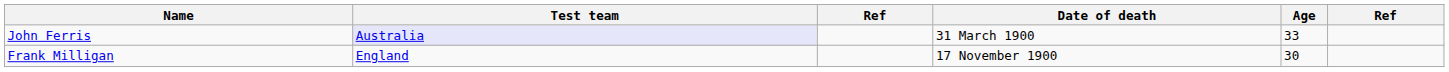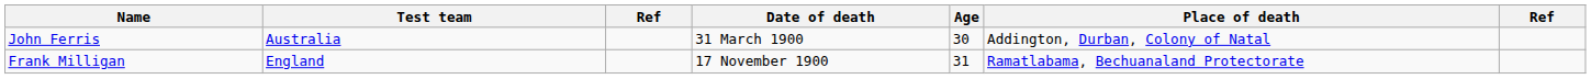 <table class="wikitable sortable">
 <tr>
 <th width=15%>Name</th>
 <th width=20%>Test team</th>
 <th width=5%>Ref</th>
 <th width=15%>Date of death</th>
 <th width=2%>Age</th>
+<th width=30%>Place of death</th>
 <th width=5%>Ref</th>
 </tr>
 <tr>
 <td><a href='#'>John Ferris</a></td>
-<td style="background: lavender;"><a href='#'>Australia</a></td>
+<td><a href='#'>Australia</a></td>
 <td></td>
 <td>31 March 1900</td>
-<td>33</td>
+<td>30</td>
+<td>Addington, <a href='#'>Durban</a>, <a href='#'>Colony of Natal</a></td>
 <td></td>
 </tr>
 <tr>
 <td><a href='#'>Frank Milligan</a></td>
 <td><a href='#'>England</a></td>
 <td></td>
 <td>17 November 1900</td>
-<td>30</td>
+<td>31</td>
+<td><a href='#'>Ramatlabama</a>, <a href='#'>Bechuanaland Protectorate</a></td>
 <td></td>
 </tr>
 </table>
